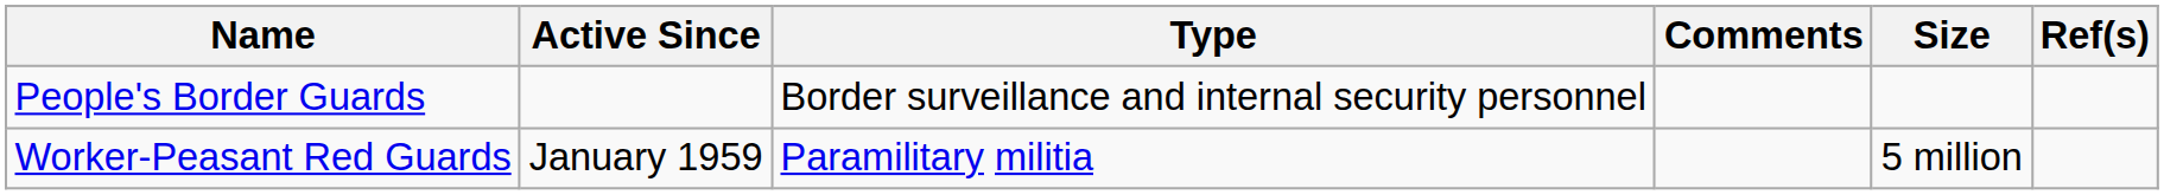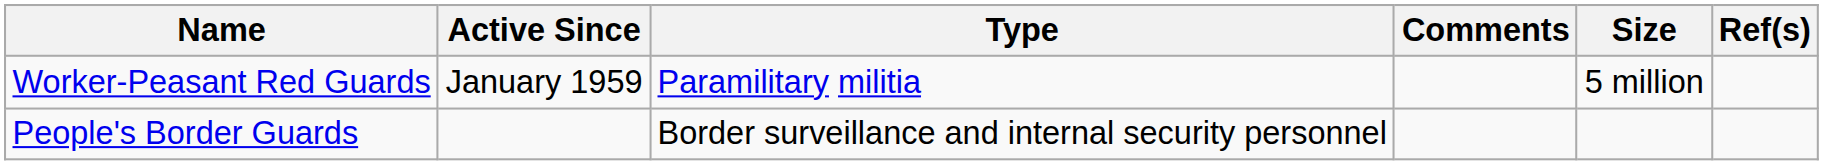 <table class="wikitable plainrowheaders">
 <tr>
 <th scope="col">Name</th>
 <th scope="col">Active Since</th>
 <th scope="col">Type</th>
 <th scope="col">Comments</th>
 <th scope="col">Size</th>
 <th scope="col">Ref(s)</th>
 </tr>
 <tr>
+<td><a href='#'>Worker-Peasant Red Guards</a></td>
+<td>January 1959</td>
+<td><a href='#'>Paramilitary</a> <a href='#'>militia</a></td>
+<td></td>
+<td>5 million</td>
+<td></td>
+</tr>
+<tr>
 <td><a href='#'>People's Border Guards</a></td>
 <td></td>
 <td>Border surveillance and internal security personnel</td>
 <td></td>
 <td></td>
 <td></td>
 </tr>
-<tr>
-<td><a href='#'>Worker-Peasant Red Guards</a></td>
-<td>January 1959</td>
-<td><a href='#'>Paramilitary</a> <a href='#'>militia</a></td>
-<td></td>
-<td>5 million</td>
-<td></td>
-</tr>
 </table>
